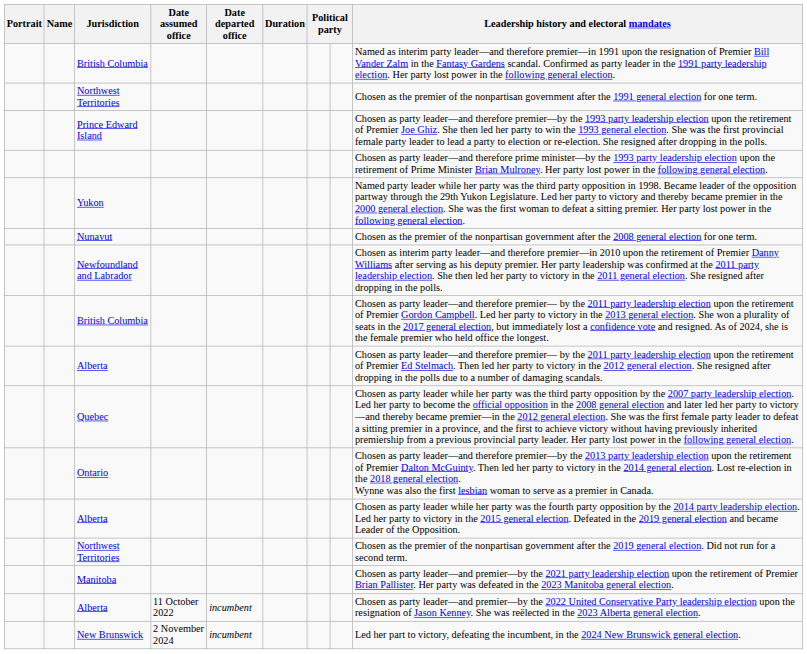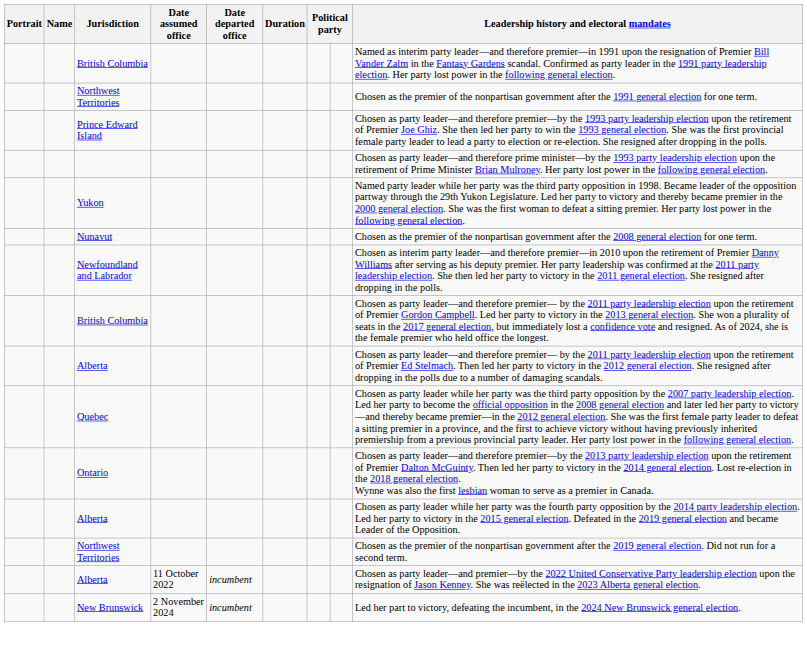 <table class="wikitable sortable">
 <tr>
 <th class="unsortable">Portrait</th>
 <th>Name</th>
 <th>Jurisdiction</th>
 <th>Date assumed office</th>
 <th>Date departed office</th>
 <th>Duration</th>
 <th colspan="2">Political party</th>
 <th class="unsortable">Leadership history and electoral <a href='#'>mandates</a></th>
 </tr>
 <tr>
 <td></td>
 <td></td>
 <td><a href='#'>British Columbia</a></td>
 <td></td>
 <td></td>
 <td></td>
 <td></td>
 <td></td>
 <td>Named as interim party leader—and therefore premier—in 1991 upon the resignation of Premier <a href='#'>Bill Vander Zalm</a> in the <a href='#'>Fantasy Gardens</a> scandal. Confirmed as party leader in the <a href='#'>1991 party leadership election</a>. Her party lost power in the <a href='#'>following general election</a>.</td>
 </tr>
 <tr>
 <td></td>
 <td></td>
 <td><a href='#'>Northwest Territories</a></td>
 <td></td>
 <td></td>
 <td></td>
 <td></td>
 <td></td>
 <td>Chosen as the premier of the nonpartisan government after the <a href='#'>1991 general election</a> for one term.</td>
 </tr>
 <tr>
 <td></td>
 <td></td>
 <td><a href='#'>Prince Edward Island</a></td>
 <td></td>
 <td></td>
 <td></td>
 <td></td>
 <td></td>
 <td>Chosen as party leader—and therefore premier—by the <a href='#'>1993 party leadership election</a> upon the retirement of Premier <a href='#'>Joe Ghiz</a>. She then led her party to win the <a href='#'>1993 general election</a>. She was the first provincial female party leader to lead a party to election or re-election. She resigned after dropping in the polls.</td>
 </tr>
 <tr>
 <td></td>
 <td></td>
 <td></td>
 <td></td>
 <td></td>
 <td></td>
 <td></td>
 <td></td>
 <td>Chosen as party leader—and therefore prime minister—by the <a href='#'>1993 party leadership election</a> upon the retirement of Prime Minister <a href='#'>Brian Mulroney</a>. Her party lost power in the <a href='#'>following general election</a>.</td>
 </tr>
 <tr>
 <td></td>
 <td></td>
 <td><a href='#'>Yukon</a></td>
 <td></td>
 <td></td>
 <td></td>
 <td></td>
 <td></td>
 <td>Named party leader while her party was the third party opposition in 1998. Became leader of the opposition partway through the 29th Yukon Legislature. Led her party to victory and thereby became premier in the <a href='#'>2000 general election</a>. She was the first woman to defeat a sitting premier. Her party lost power in the <a href='#'>following general election</a>.</td>
 </tr>
 <tr>
 <td></td>
 <td></td>
 <td><a href='#'>Nunavut</a></td>
 <td></td>
 <td></td>
 <td></td>
 <td></td>
 <td></td>
 <td>Chosen as the premier of the nonpartisan government after the <a href='#'>2008 general election</a> for one term.</td>
 </tr>
 <tr>
 <td></td>
 <td></td>
 <td><a href='#'>Newfoundland and Labrador</a></td>
 <td></td>
 <td></td>
 <td></td>
 <td></td>
 <td></td>
 <td>Chosen as interim party leader—and therefore premier—in 2010 upon the retirement of Premier <a href='#'>Danny Williams</a> after serving as his deputy premier. Her party leadership was confirmed at the <a href='#'>2011 party leadership election</a>. She then led her party to victory in the <a href='#'>2011 general election</a>. She resigned after dropping in the polls.</td>
 </tr>
 <tr>
 <td></td>
 <td></td>
 <td><a href='#'>British Columbia</a></td>
 <td></td>
 <td></td>
 <td></td>
 <td></td>
 <td></td>
 <td>Chosen as party leader—and therefore premier— by the <a href='#'>2011 party leadership election</a> upon the retirement of Premier <a href='#'>Gordon Campbell</a>. Led her party to victory in the <a href='#'>2013 general election</a>. She won a plurality of seats in the <a href='#'>2017 general election</a>, but immediately lost a <a href='#'>confidence vote</a> and resigned. As of 2024, she is the female premier who held office the longest.</td>
 </tr>
 <tr>
 <td></td>
 <td></td>
 <td><a href='#'>Alberta</a></td>
 <td></td>
 <td></td>
 <td></td>
 <td></td>
 <td></td>
 <td>Chosen as party leader—and therefore premier— by the <a href='#'>2011 party leadership election</a> upon the retirement of Premier <a href='#'>Ed Stelmach</a>. Then led her party to victory in the <a href='#'>2012 general election</a>. She resigned after dropping in the polls due to a number of damaging scandals.</td>
 </tr>
 <tr>
 <td></td>
 <td></td>
 <td><a href='#'>Quebec</a></td>
 <td></td>
 <td></td>
 <td></td>
 <td></td>
 <td></td>
 <td>Chosen as party leader while her party was the third party opposition by the <a href='#'>2007 party leadership election</a>. Led her party to become the <a href='#'>official opposition</a> in the <a href='#'>2008 general election</a> and later led her party to victory—and thereby became premier—in the <a href='#'>2012 general election</a>. She was the first female party leader to defeat a sitting premier in a province, and the first to achieve victory without having previously inherited premiership from a previous provincial party leader. Her party lost power in the <a href='#'>following general election</a>.</td>
 </tr>
 <tr>
 <td></td>
 <td></td>
 <td><a href='#'>Ontario</a></td>
 <td></td>
 <td></td>
 <td></td>
 <td></td>
 <td></td>
 <td>Chosen as party leader—and therefore premier—by the <a href='#'>2013 party leadership election</a> upon the retirement of Premier <a href='#'>Dalton McGuinty</a>. Then led her party to victory in the <a href='#'>2014 general election</a>. Lost re-election in the <a href='#'>2018 general election</a>.<br>Wynne was also the first <a href='#'>lesbian</a> woman to serve as a premier in Canada.</td>
 </tr>
 <tr>
 <td></td>
 <td></td>
 <td><a href='#'>Alberta</a></td>
 <td></td>
 <td></td>
 <td></td>
 <td></td>
 <td></td>
 <td>Chosen as party leader while her party was the fourth party opposition by the <a href='#'>2014 party leadership election</a>. Led her party to victory in the <a href='#'>2015 general election</a>. Defeated in the <a href='#'>2019 general election</a> and became Leader of the Opposition.</td>
 </tr>
 <tr>
 <td></td>
 <td></td>
 <td><a href='#'>Northwest Territories</a></td>
 <td></td>
 <td></td>
 <td></td>
 <td></td>
 <td></td>
 <td>Chosen as the premier of the nonpartisan government after the <a href='#'>2019 general election</a>. Did not run for a second term.</td>
 </tr>
 <tr>
 <td></td>
 <td></td>
-<td><a href='#'>Manitoba</a></td>
-<td></td>
-<td></td>
-<td></td>
-<td></td>
-<td></td>
-<td>Chosen as party leader—and premier—by the <a href='#'>2021 party leadership election</a> upon the retirement of Premier <a href='#'>Brian Pallister</a>. Her party was defeated in the <a href='#'>2023 Manitoba general election</a>.</td>
-</tr>
-<tr>
-<td></td>
-<td></td>
 <td><a href='#'>Alberta</a></td>
 <td>11 October 2022</td>
 <td><em>incumbent</em></td>
 <td></td>
 <td></td>
 <td></td>
 <td>Chosen as party leader—and premier—by the <a href='#'>2022 United Conservative Party leadership election</a> upon the resignation of <a href='#'>Jason Kenney</a>. She was reëlected in the <a href='#'>2023 Alberta general election</a>.</td>
 </tr>
 <tr>
 <td></td>
 <td></td>
 <td><a href='#'>New Brunswick</a></td>
 <td>2 November 2024</td>
 <td><em>incumbent</em></td>
 <td></td>
 <td></td>
 <td></td>
 <td>Led her part to victory, defeating the incumbent, in the <a href='#'>2024 New Brunswick general election</a>.</td>
 </tr>
 </table>
